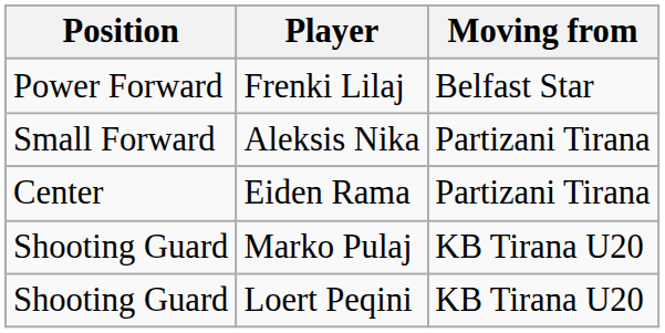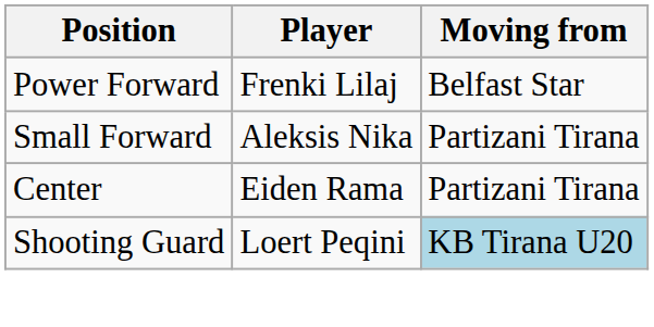 <table class="wikitable sortable" style="text-align: left;">
 <tr>
 <th>Position</th>
 <th>Player</th>
 <th>Moving from</th>
 </tr>
 <tr>
 <td>Power Forward</td>
 <td> Frenki Lilaj</td>
 <td>Belfast Star </td>
 </tr>
 <tr>
 <td>Small Forward</td>
 <td> Aleksis Nika</td>
 <td>Partizani Tirana </td>
 </tr>
 <tr>
 <td>Center</td>
 <td> Eiden Rama</td>
 <td>Partizani Tirana </td>
 </tr>
 <tr>
 <td>Shooting Guard</td>
-<td> Marko Pulaj</td>
-<td>KB Tirana U20</td>
-</tr>
-<tr>
-<td>Shooting Guard</td>
 <td> Loert Peqini</td>
-<td>KB Tirana U20</td>
+<td style="background: lightblue;">KB Tirana U20</td>
 </tr>
 </table>
